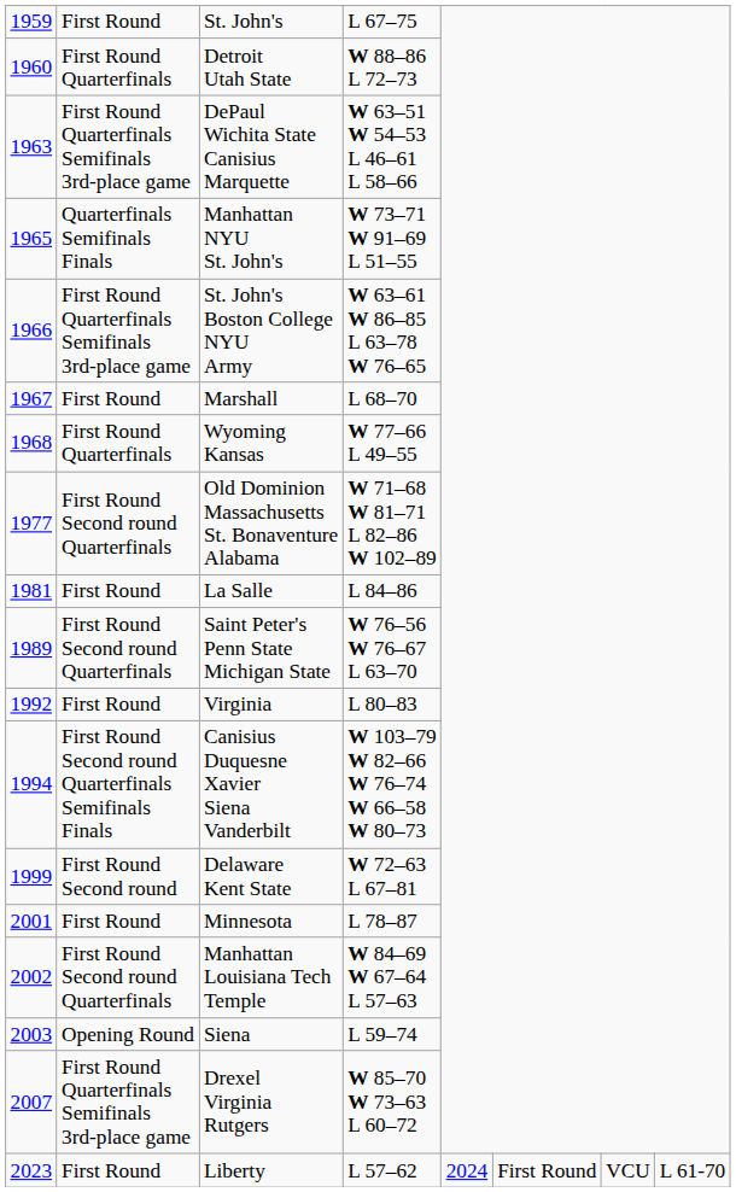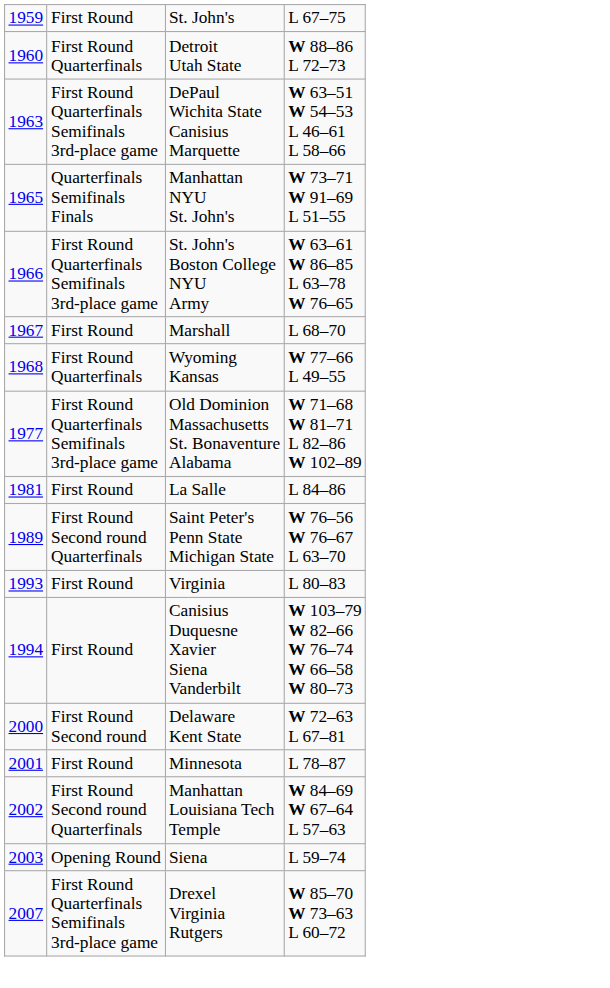 <table class="wikitable">
 <tr>
 <td><a href='#'>1959</a></td>
 <td>First Round</td>
 <td>St. John's</td>
 <td>L 67–75</td>
 </tr>
 <tr>
 <td><a href='#'>1960</a></td>
 <td>First Round<br>Quarterfinals</td>
 <td>Detroit<br>Utah State</td>
 <td><strong>W</strong> 88–86<br>L 72–73</td>
 </tr>
 <tr>
 <td><a href='#'>1963</a></td>
 <td>First Round<br>Quarterfinals<br>Semifinals<br>3rd-place game</td>
 <td>DePaul<br>Wichita State<br>Canisius<br>Marquette</td>
 <td><strong>W</strong> 63–51<br><strong>W</strong> 54–53<br>L 46–61<br>L 58–66</td>
 </tr>
 <tr>
 <td><a href='#'>1965</a></td>
 <td>Quarterfinals<br>Semifinals<br>Finals</td>
 <td>Manhattan<br>NYU<br>St. John's</td>
 <td><strong>W</strong> 73–71<br><strong>W</strong> 91–69<br>L 51–55</td>
 </tr>
 <tr>
 <td><a href='#'>1966</a></td>
 <td>First Round<br>Quarterfinals<br>Semifinals<br>3rd-place game</td>
 <td>St. John's<br>Boston College<br>NYU<br>Army</td>
 <td><strong>W</strong> 63–61<br><strong>W</strong> 86–85<br>L 63–78<br><strong>W</strong> 76–65</td>
 </tr>
 <tr>
 <td><a href='#'>1967</a></td>
 <td>First Round</td>
 <td>Marshall</td>
 <td>L 68–70</td>
 </tr>
 <tr>
 <td><a href='#'>1968</a></td>
 <td>First Round<br>Quarterfinals</td>
 <td>Wyoming<br>Kansas</td>
 <td><strong>W</strong> 77–66<br>L 49–55</td>
 </tr>
 <tr>
 <td><a href='#'>1977</a></td>
-<td>First Round<br>Second round<br>Quarterfinals</td>
+<td>First Round<br>Quarterfinals<br>Semifinals<br>3rd-place game</td>
 <td>Old Dominion<br>Massachusetts<br>St. Bonaventure<br>Alabama</td>
 <td><strong>W</strong> 71–68<br><strong>W</strong> 81–71<br>L 82–86<br><strong>W</strong> 102–89</td>
 </tr>
 <tr>
 <td><a href='#'>1981</a></td>
 <td>First Round</td>
 <td>La Salle</td>
 <td>L 84–86</td>
 </tr>
 <tr>
 <td><a href='#'>1989</a></td>
 <td>First Round<br>Second round<br>Quarterfinals</td>
 <td>Saint Peter's<br>Penn State<br>Michigan State</td>
 <td><strong>W</strong> 76–56<br><strong>W</strong> 76–67<br>L 63–70</td>
 </tr>
 <tr>
-<td><a href='#'>1992</a></td>
+<td><a href='#'>1993</a></td>
 <td>First Round</td>
 <td>Virginia</td>
 <td>L 80–83</td>
 </tr>
 <tr>
 <td><a href='#'>1994</a></td>
-<td>First Round<br>Second round<br>Quarterfinals<br>Semifinals<br>Finals</td>
+<td>First Round</td>
 <td>Canisius<br>Duquesne<br>Xavier<br>Siena<br>Vanderbilt</td>
 <td><strong>W</strong> 103–79<br><strong>W</strong> 82–66<br><strong>W</strong> 76–74<br><strong>W</strong> 66–58<br><strong>W</strong> 80–73</td>
 </tr>
 <tr>
-<td><a href='#'>1999</a></td>
+<td><a href='#'>2000</a></td>
 <td>First Round<br>Second round</td>
 <td>Delaware<br>Kent State</td>
 <td><strong>W</strong> 72–63<br>L 67–81</td>
 </tr>
 <tr>
 <td><a href='#'>2001</a></td>
 <td>First Round</td>
 <td>Minnesota</td>
 <td>L 78–87</td>
 </tr>
 <tr>
 <td><a href='#'>2002</a></td>
 <td>First Round<br>Second round<br>Quarterfinals</td>
 <td>Manhattan<br>Louisiana Tech<br>Temple</td>
 <td><strong>W</strong> 84–69<br><strong>W</strong> 67–64<br>L 57–63</td>
 </tr>
 <tr>
 <td><a href='#'>2003</a></td>
 <td>Opening Round</td>
 <td>Siena</td>
 <td>L 59–74</td>
 </tr>
 <tr>
 <td><a href='#'>2007</a></td>
 <td>First Round<br>Quarterfinals<br>Semifinals<br>3rd-place game</td>
 <td>Drexel<br>Virginia<br>Rutgers</td>
 <td><strong>W</strong> 85–70<br><strong>W</strong> 73–63<br>L 60–72</td>
 </tr>
-<tr>
-<td><a href='#'>2023</a></td>
-<td>First Round</td>
-<td>Liberty</td>
-<td>L 57–62</td>
-<td><a href='#'>2024</a></td>
-<td>First Round</td>
-<td>VCU</td>
-<td>L 61-70</td>
-</tr>
 </table>
